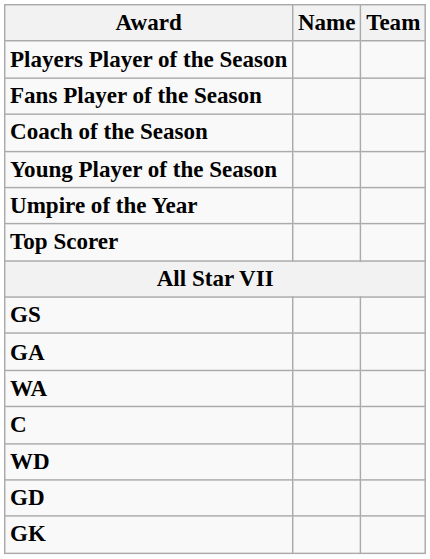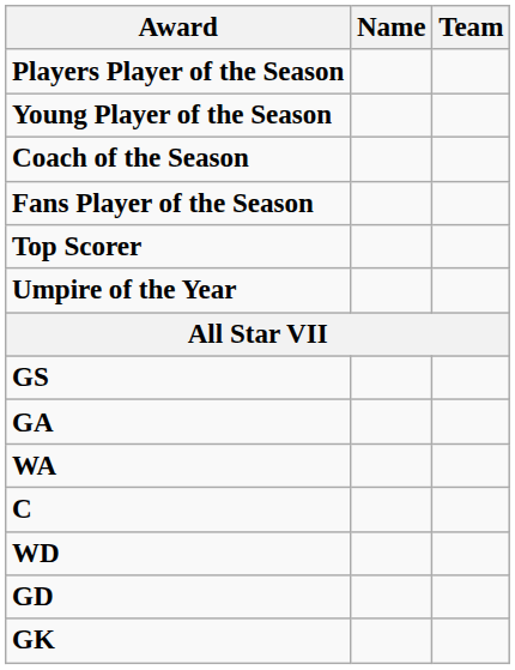 <table class="wikitable">
 <tr>
 <th>Award</th>
 <th>Name</th>
 <th>Team</th>
 </tr>
 <tr>
 <td><strong>Players Player of the Season</strong></td>
 <td></td>
 <td></td>
 </tr>
 <tr>
-<td><strong>Fans Player of the Season</strong></td>
+<td><strong>Young Player of the Season</strong></td>
 <td></td>
 <td></td>
 </tr>
 <tr>
 <td><strong>Coach of the Season</strong></td>
 <td></td>
 <td></td>
 </tr>
 <tr>
-<td><strong>Young Player of the Season</strong></td>
+<td><strong>Fans Player of the Season</strong></td>
+<td></td>
+<td></td>
+</tr>
+<tr>
+<td><strong>Top Scorer</strong></td>
 <td></td>
 <td></td>
 </tr>
 <tr>
 <td><strong>Umpire of the Year</strong></td>
-<td></td>
-<td></td>
-</tr>
-<tr>
-<td><strong>Top Scorer</strong></td>
 <td></td>
 <td></td>
 </tr>
 <tr>
 <th colspan="3">All Star VII</th>
 </tr>
 <tr>
 <td><strong>GS</strong></td>
 <td></td>
 <td></td>
 </tr>
 <tr>
 <td><strong>GA</strong></td>
 <td></td>
 <td></td>
 </tr>
 <tr>
 <td><strong>WA</strong></td>
 <td></td>
 <td></td>
 </tr>
 <tr>
 <td><strong>C</strong></td>
 <td></td>
 <td></td>
 </tr>
 <tr>
 <td><strong>WD</strong></td>
 <td></td>
 <td></td>
 </tr>
 <tr>
 <td><strong>GD</strong></td>
 <td></td>
 <td></td>
 </tr>
 <tr>
 <td><strong>GK</strong></td>
 <td></td>
 <td></td>
 </tr>
 </table>
